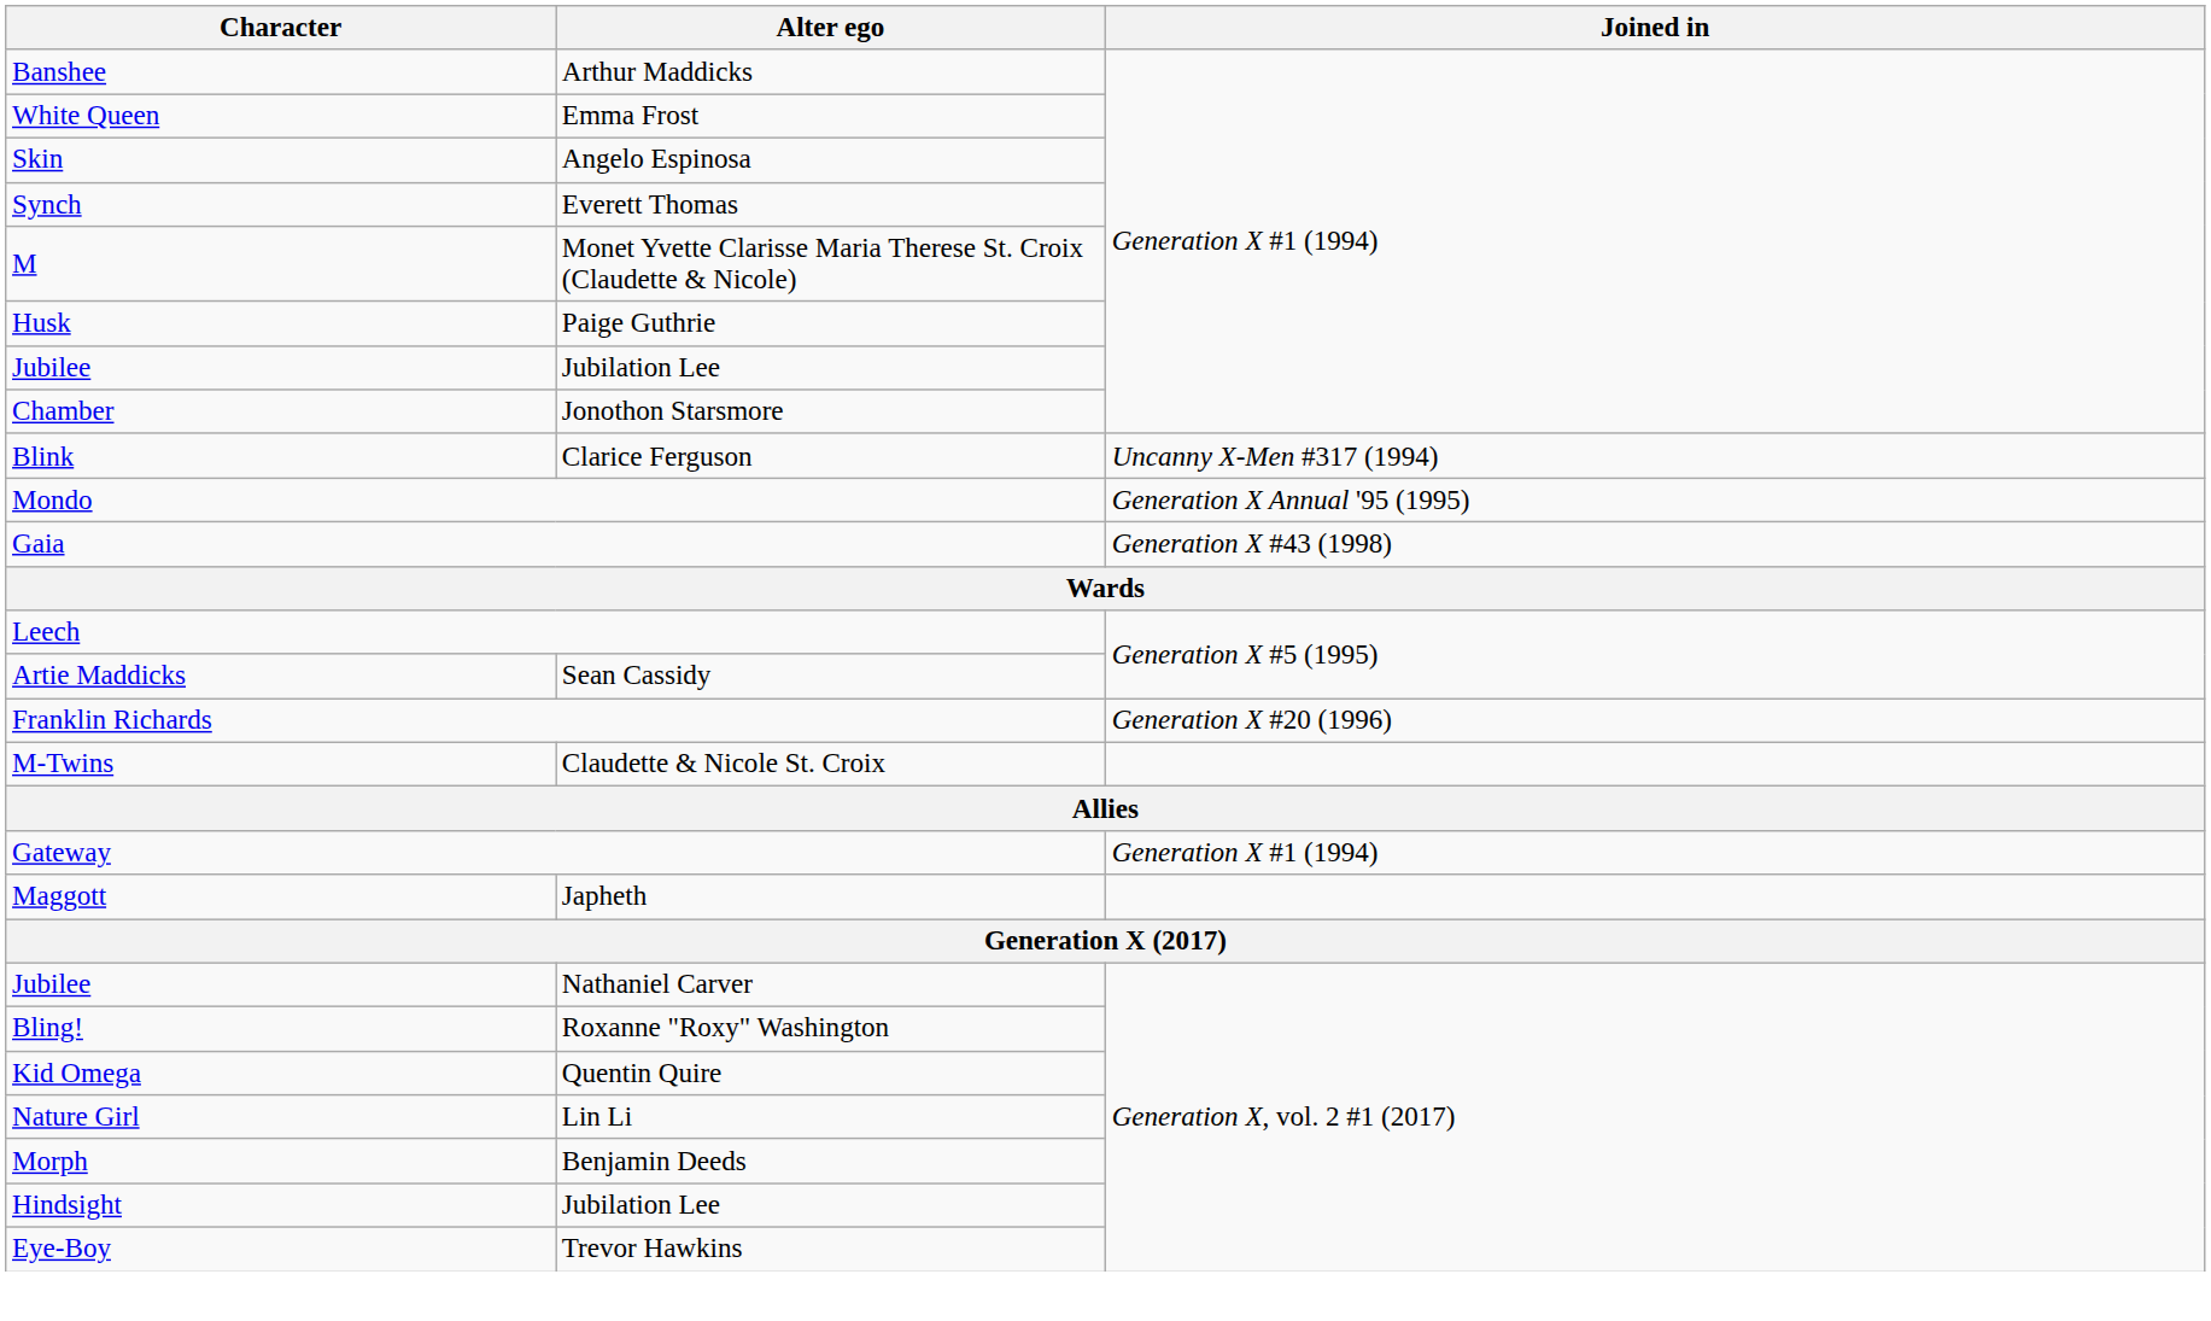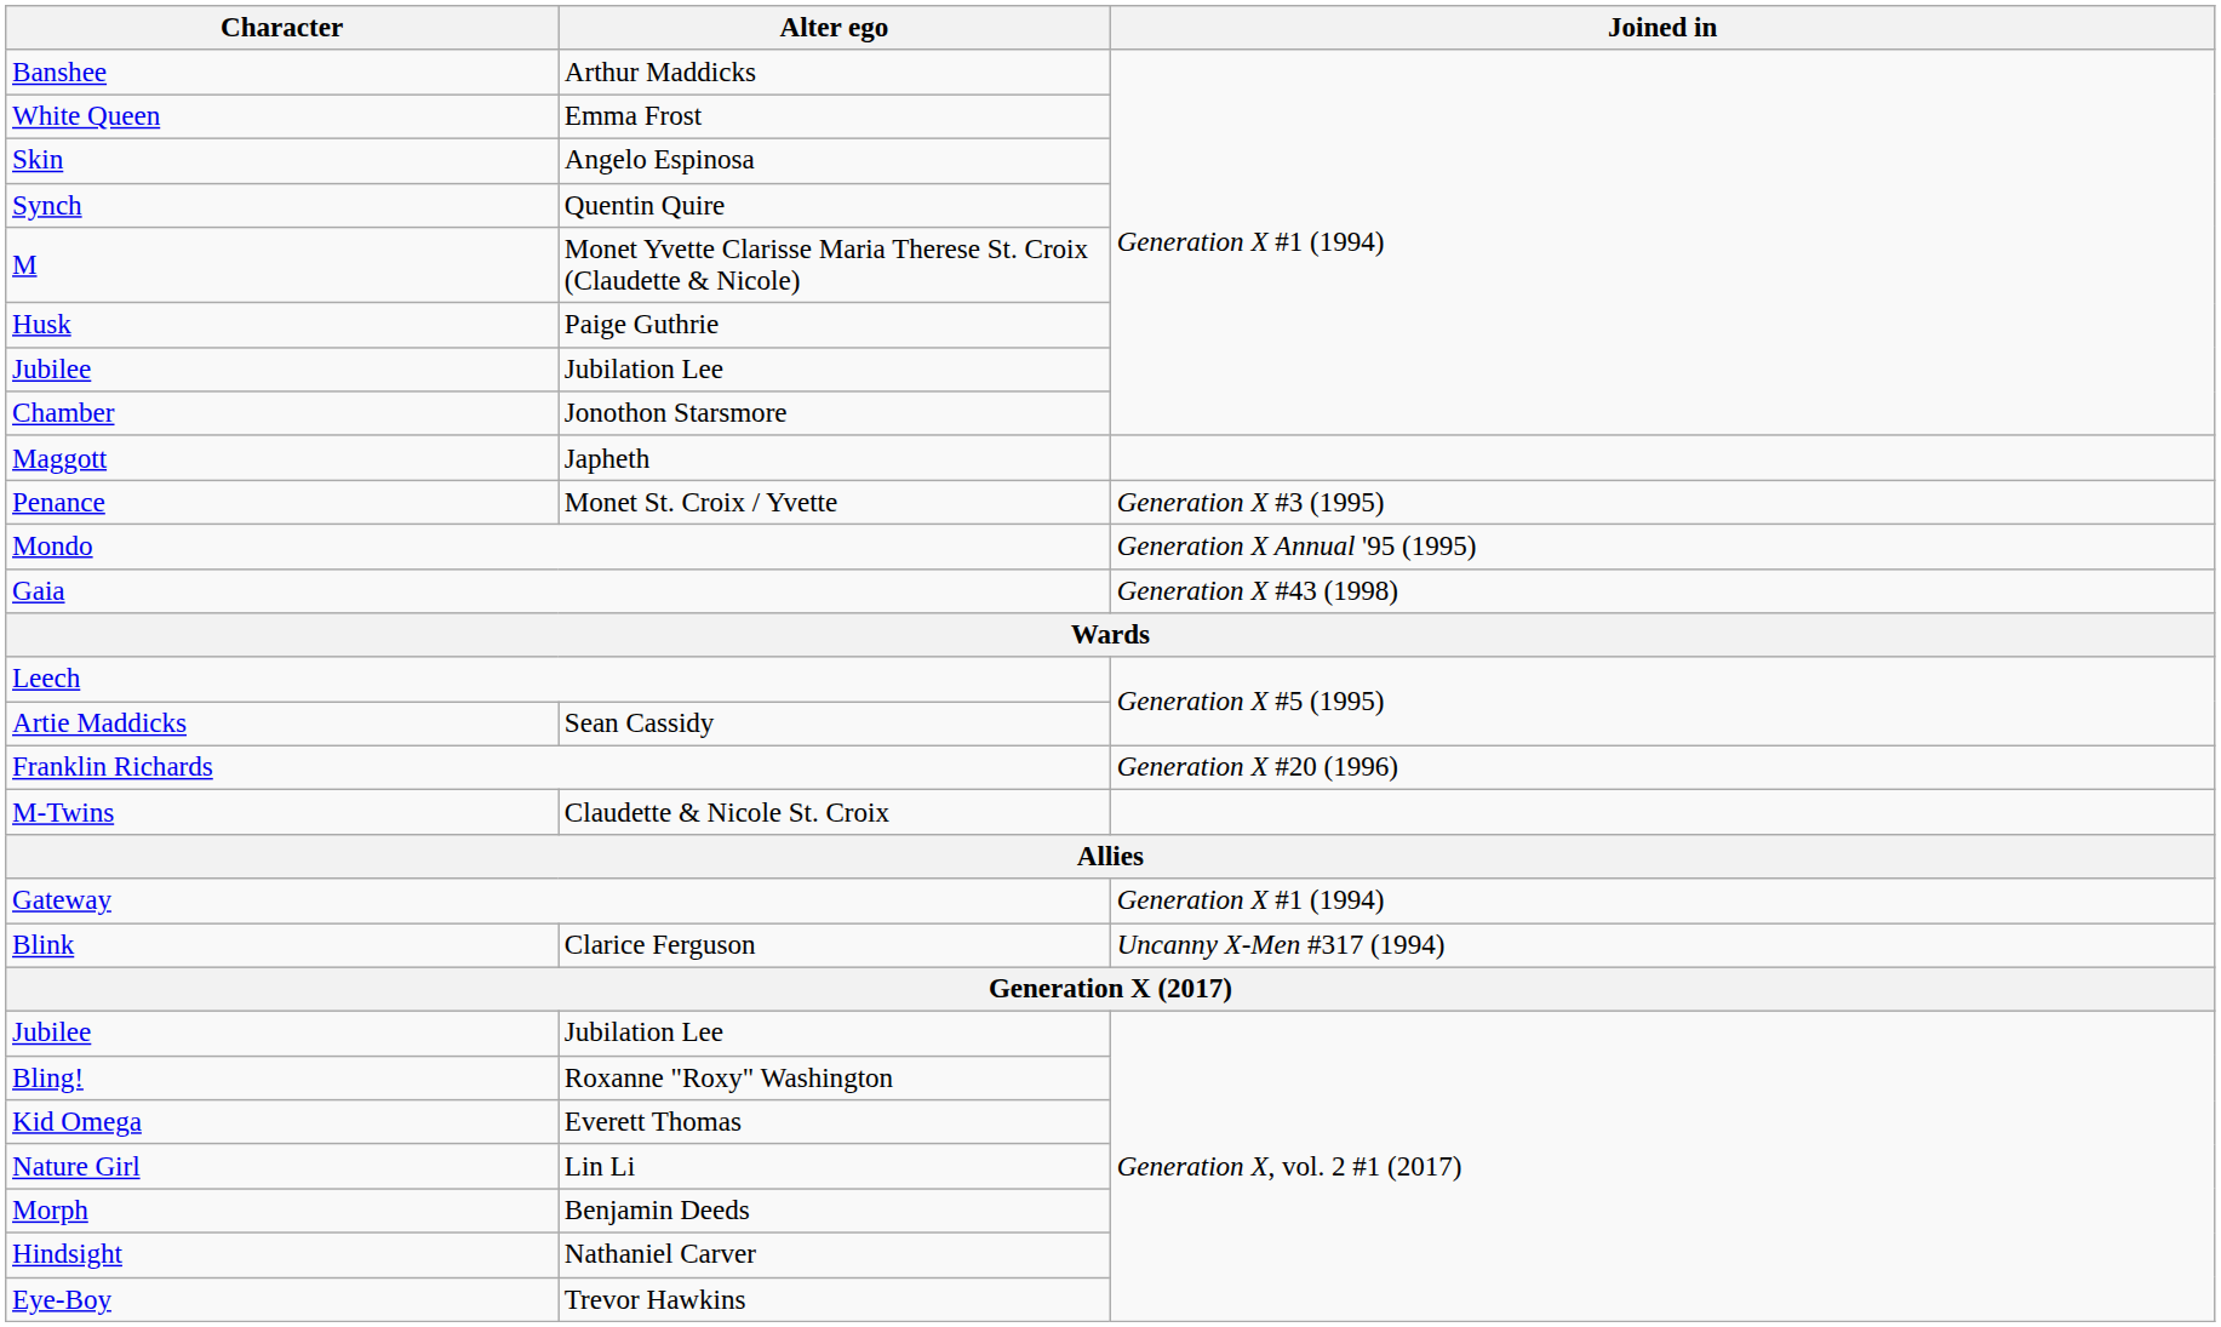 <table class="wikitable" style="width:80%;">
 <tr>
 <th style="width:20%;">Character</th>
 <th style="width:20%;">Alter ego</th>
 <th style="width:40%;">Joined in</th>
 </tr>
 <tr>
 <td><a href='#'>Banshee</a></td>
 <td>Arthur Maddicks</td>
 <td rowspan="8"><em>Generation X</em> #1 (1994)</td>
 </tr>
 <tr>
 <td><a href='#'>White Queen</a></td>
 <td>Emma Frost</td>
 </tr>
 <tr>
 <td><a href='#'>Skin</a></td>
 <td>Angelo Espinosa</td>
 </tr>
 <tr>
 <td><a href='#'>Synch</a></td>
-<td>Everett Thomas</td>
+<td>Quentin Quire</td>
 </tr>
 <tr>
 <td><a href='#'>M</a></td>
 <td>Monet Yvette Clarisse Maria Therese St. Croix (Claudette & Nicole)</td>
 </tr>
 <tr>
 <td><a href='#'>Husk</a></td>
 <td>Paige Guthrie</td>
 </tr>
 <tr>
 <td><a href='#'>Jubilee</a></td>
 <td>Jubilation Lee</td>
 </tr>
 <tr>
 <td><a href='#'>Chamber</a></td>
 <td>Jonothon Starsmore</td>
 </tr>
 <tr>
-<td><a href='#'>Blink</a></td>
-<td>Clarice Ferguson</td>
-<td><em>Uncanny X-Men</em> #317 (1994)</td>
+<td><a href='#'>Maggott</a></td>
+<td>Japheth</td>
+<td></td>
+</tr>
+<tr>
+<td><a href='#'>Penance</a></td>
+<td>Monet St. Croix / Yvette</td>
+<td><em>Generation X</em> #3 (1995)</td>
 </tr>
 <tr>
 <td colspan="2"><a href='#'>Mondo</a></td>
 <td><em>Generation X Annual</em> '95 (1995)</td>
 </tr>
 <tr>
 <td colspan="2"><a href='#'>Gaia</a></td>
 <td><em>Generation X</em> #43 (1998)</td>
 </tr>
 <tr>
 <th colspan="3">Wards</th>
 </tr>
 <tr>
 <td colspan="2"><a href='#'>Leech</a></td>
 <td rowspan="2"><em>Generation X</em> #5 (1995)</td>
 </tr>
 <tr>
 <td><a href='#'>Artie Maddicks</a></td>
 <td>Sean Cassidy</td>
 </tr>
 <tr>
 <td colspan="2"><a href='#'>Franklin Richards</a></td>
 <td><em>Generation X</em> #20 (1996)</td>
 </tr>
 <tr>
 <td><a href='#'>M-Twins</a></td>
 <td>Claudette & Nicole St. Croix</td>
 </tr>
 <tr>
 <th colspan="3">Allies</th>
 </tr>
 <tr>
 <td colspan="2"><a href='#'>Gateway</a></td>
 <td><em>Generation X</em> #1 (1994)</td>
 </tr>
 <tr>
-<td><a href='#'>Maggott</a></td>
-<td>Japheth</td>
-<td></td>
+<td><a href='#'>Blink</a></td>
+<td>Clarice Ferguson</td>
+<td><em>Uncanny X-Men</em> #317 (1994)</td>
 </tr>
 <tr>
 <th colspan="3">Generation X (2017)</th>
 </tr>
 <tr>
 <td><a href='#'>Jubilee</a></td>
-<td>Nathaniel Carver</td>
+<td>Jubilation Lee</td>
 <td rowspan="7"><em>Generation X</em>, vol. 2 #1 (2017)</td>
 </tr>
 <tr>
 <td><a href='#'>Bling!</a></td>
 <td>Roxanne "Roxy" Washington</td>
 </tr>
 <tr>
 <td><a href='#'>Kid Omega</a></td>
-<td>Quentin Quire</td>
+<td>Everett Thomas</td>
 </tr>
 <tr>
 <td><a href='#'>Nature Girl</a></td>
 <td>Lin Li</td>
 </tr>
 <tr>
 <td><a href='#'>Morph</a></td>
 <td>Benjamin Deeds</td>
 </tr>
 <tr>
 <td><a href='#'>Hindsight</a></td>
-<td>Jubilation Lee</td>
+<td>Nathaniel Carver</td>
 </tr>
 <tr>
 <td><a href='#'>Eye-Boy</a></td>
 <td>Trevor Hawkins</td>
 </tr>
 </table>
